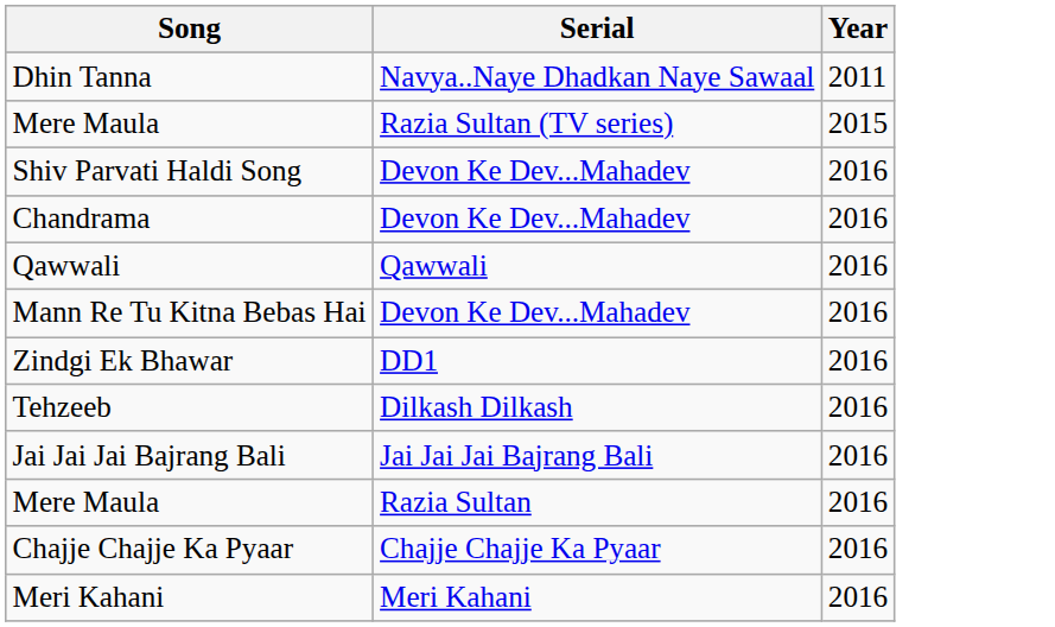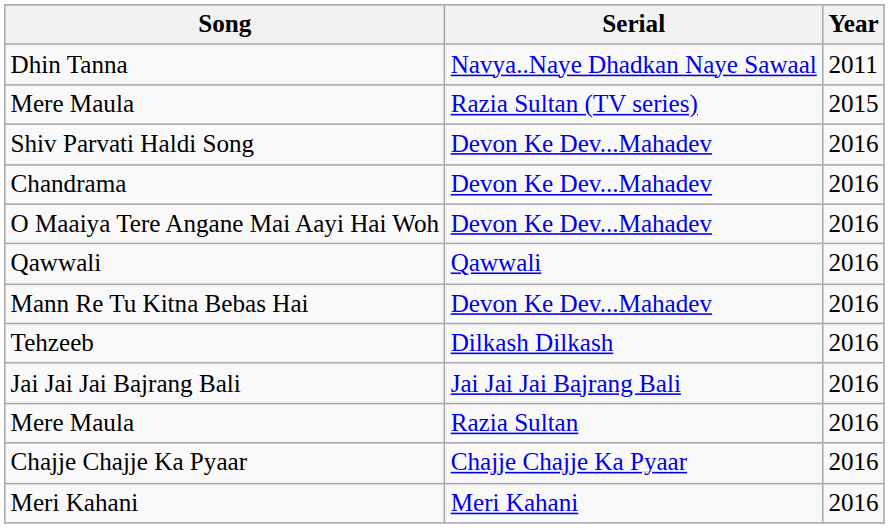 <table class="wikitable sortable">
 <tr>
 <th>Song</th>
 <th>Serial</th>
 <th>Year</th>
 </tr>
 <tr>
 <td>Dhin Tanna</td>
 <td><a href='#'>Navya..Naye Dhadkan Naye Sawaal</a></td>
 <td>2011</td>
 </tr>
 <tr>
 <td>Mere Maula</td>
 <td><a href='#'>Razia Sultan (TV series)</a></td>
 <td>2015</td>
 </tr>
 <tr>
 <td>Shiv Parvati Haldi Song</td>
 <td><a href='#'>Devon Ke Dev...Mahadev</a></td>
 <td>2016</td>
 </tr>
 <tr>
 <td>Chandrama</td>
 <td><a href='#'>Devon Ke Dev...Mahadev</a></td>
 <td>2016</td>
 </tr>
 <tr>
+<td>O Maaiya Tere Angane Mai Aayi Hai Woh</td>
+<td><a href='#'>Devon Ke Dev...Mahadev</a></td>
+<td>2016</td>
+</tr>
+<tr>
 <td>Qawwali</td>
 <td><a href='#'>Qawwali</a></td>
 <td>2016</td>
 </tr>
 <tr>
 <td>Mann Re Tu Kitna Bebas Hai</td>
 <td><a href='#'>Devon Ke Dev...Mahadev</a></td>
-<td>2016</td>
-</tr>
-<tr>
-<td>Zindgi Ek Bhawar</td>
-<td><a href='#'>DD1</a></td>
 <td>2016</td>
 </tr>
 <tr>
 <td>Tehzeeb</td>
 <td><a href='#'>Dilkash Dilkash</a></td>
 <td>2016</td>
 </tr>
 <tr>
 <td>Jai Jai Jai Bajrang Bali</td>
 <td><a href='#'>Jai Jai Jai Bajrang Bali</a></td>
 <td>2016</td>
 </tr>
 <tr>
 <td>Mere Maula</td>
 <td><a href='#'>Razia Sultan</a></td>
 <td>2016</td>
 </tr>
 <tr>
 <td>Chajje Chajje Ka Pyaar</td>
 <td><a href='#'>Chajje Chajje Ka Pyaar</a></td>
 <td>2016</td>
 </tr>
 <tr>
 <td>Meri Kahani</td>
 <td><a href='#'>Meri Kahani</a></td>
 <td>2016</td>
 </tr>
 </table>
